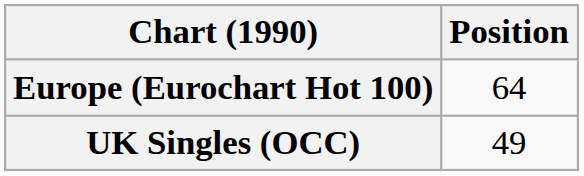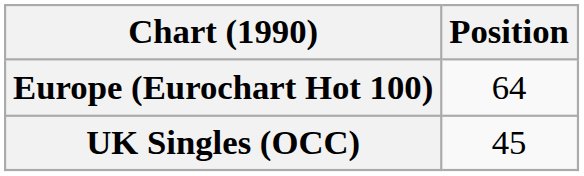 <table class="wikitable plainrowheaders" style="text-align:center">
 <tr>
 <th scope="col">Chart (1990)</th>
 <th scope="col">Position</th>
 </tr>
 <tr>
 <th scope="row">Europe (Eurochart Hot 100)</th>
 <td>64</td>
 </tr>
 <tr>
 <th scope="row">UK Singles (OCC)</th>
-<td>49</td>
+<td>45</td>
 </tr>
 </table>
